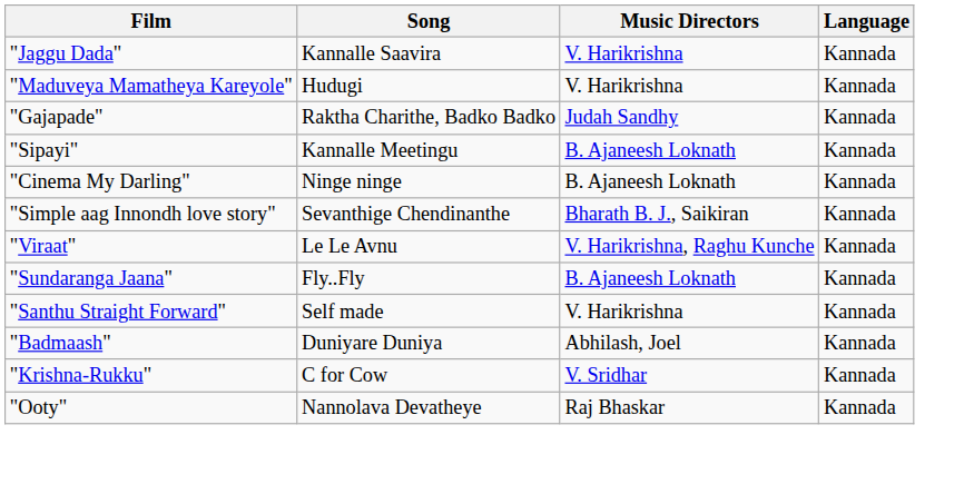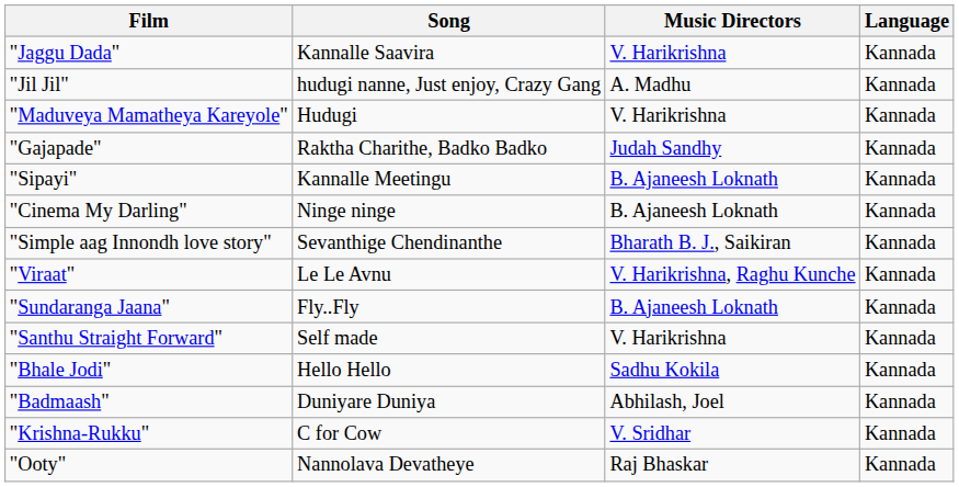 <table class="wikitable sortable">
 <tr>
 <th>Film</th>
 <th>Song</th>
 <th>Music Directors</th>
 <th>Language</th>
 </tr>
 <tr>
 <td>"<a href='#'>Jaggu Dada</a>"</td>
 <td>Kannalle Saavira</td>
 <td><a href='#'>V. Harikrishna</a></td>
+<td>Kannada</td>
+</tr>
+<tr>
+<td>"Jil Jil"</td>
+<td>hudugi nanne, Just enjoy, Crazy Gang</td>
+<td>A. Madhu</td>
 <td>Kannada</td>
 </tr>
 <tr>
 <td>"<a href='#'>Maduveya Mamatheya Kareyole</a>"</td>
 <td>Hudugi</td>
 <td>V. Harikrishna</td>
 <td>Kannada</td>
 </tr>
 <tr>
 <td>"Gajapade"</td>
 <td>Raktha Charithe, Badko Badko</td>
 <td><a href='#'>Judah Sandhy</a></td>
 <td>Kannada</td>
 </tr>
 <tr>
 <td>"Sipayi"</td>
 <td>Kannalle Meetingu</td>
 <td><a href='#'>B. Ajaneesh Loknath</a></td>
 <td>Kannada</td>
 </tr>
 <tr>
 <td>"Cinema My Darling"</td>
 <td>Ninge ninge</td>
 <td>B. Ajaneesh Loknath</td>
 <td>Kannada</td>
 </tr>
 <tr>
 <td>"Simple aag Innondh love story"</td>
 <td>Sevanthige Chendinanthe</td>
 <td><a href='#'>Bharath B. J.</a>, Saikiran</td>
 <td>Kannada</td>
 </tr>
 <tr>
 <td>"<a href='#'>Viraat</a>"</td>
 <td>Le Le Avnu</td>
 <td><a href='#'>V. Harikrishna</a>, <a href='#'>Raghu Kunche</a></td>
 <td>Kannada</td>
 </tr>
 <tr>
 <td>"<a href='#'>Sundaranga Jaana</a>"</td>
 <td>Fly..Fly</td>
 <td><a href='#'>B. Ajaneesh Loknath</a></td>
 <td>Kannada</td>
 </tr>
 <tr>
 <td>"<a href='#'>Santhu Straight Forward</a>"</td>
 <td>Self made</td>
 <td>V. Harikrishna</td>
 <td>Kannada</td>
 </tr>
 <tr>
+<td>"<a href='#'>Bhale Jodi</a>"</td>
+<td>Hello Hello</td>
+<td><a href='#'>Sadhu Kokila</a></td>
+<td>Kannada</td>
+</tr>
+<tr>
 <td>"<a href='#'>Badmaash</a>"</td>
 <td>Duniyare Duniya</td>
 <td>Abhilash, Joel</td>
 <td>Kannada</td>
 </tr>
 <tr>
 <td>"<a href='#'>Krishna-Rukku</a>"</td>
 <td>C for Cow</td>
 <td><a href='#'>V. Sridhar</a></td>
 <td>Kannada</td>
 </tr>
 <tr>
 <td>"Ooty"</td>
 <td>Nannolava Devatheye</td>
 <td>Raj Bhaskar</td>
 <td>Kannada</td>
 </tr>
 </table>
